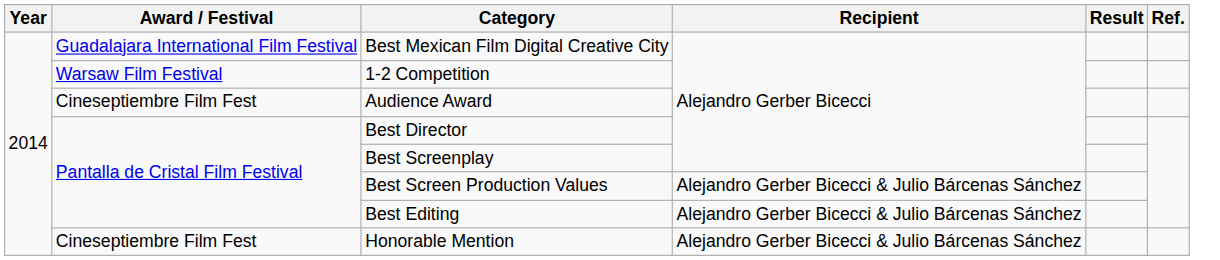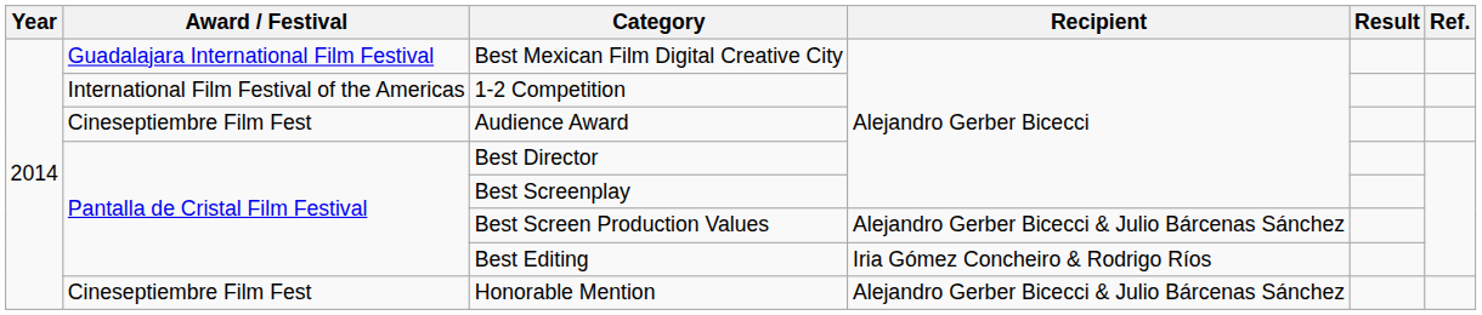 <table class="wikitable">
 <tr>
 <th>Year</th>
 <th>Award / Festival</th>
 <th>Category</th>
 <th>Recipient</th>
 <th>Result</th>
 <th>Ref.</th>
 </tr>
 <tr>
 <td rowspan="8">2014</td>
 <td><a href='#'>Guadalajara International Film Festival</a></td>
 <td>Best Mexican Film Digital Creative City</td>
 <td rowspan="5">Alejandro Gerber Bicecci</td>
 <td></td>
 <td></td>
 </tr>
 <tr>
-<td><a href='#'>Warsaw Film Festival</a></td>
+<td>International Film Festival of the Americas</td>
 <td>1-2 Competition</td>
 <td></td>
 <td></td>
 </tr>
 <tr>
 <td>Cineseptiembre Film Fest</td>
 <td>Audience Award</td>
 <td></td>
 <td></td>
 </tr>
 <tr>
 <td rowspan="4"><a href='#'>Pantalla de Cristal Film Festival</a></td>
 <td>Best Director</td>
 <td></td>
 <td rowspan="4"></td>
 </tr>
 <tr>
 <td>Best Screenplay</td>
 <td></td>
 </tr>
 <tr>
 <td>Best Screen Production Values</td>
 <td>Alejandro Gerber Bicecci & Julio Bárcenas Sánchez</td>
 <td></td>
 </tr>
 <tr>
 <td>Best Editing</td>
-<td>Alejandro Gerber Bicecci & Julio Bárcenas Sánchez</td>
+<td>Iria Gómez Concheiro & Rodrigo Ríos</td>
 <td></td>
 </tr>
 <tr>
 <td>Cineseptiembre Film Fest</td>
 <td>Honorable Mention</td>
 <td>Alejandro Gerber Bicecci & Julio Bárcenas Sánchez</td>
 <td></td>
 <td></td>
 </tr>
 </table>
